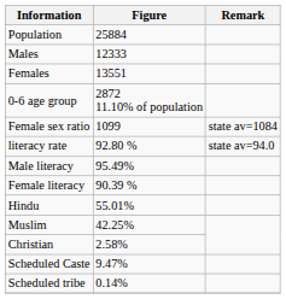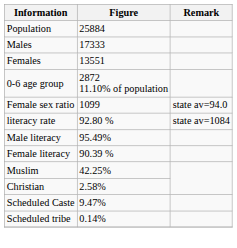 <table class="wikitable">
 <tr>
 <th>Information</th>
 <th>Figure</th>
 <th>Remark</th>
 </tr>
 <tr>
 <td>Population</td>
 <td>25884</td>
 <td></td>
 </tr>
 <tr>
 <td>Males</td>
-<td>12333</td>
+<td>17333</td>
 <td></td>
 </tr>
 <tr>
 <td>Females</td>
 <td>13551</td>
 <td></td>
 </tr>
 <tr>
 <td>0-6 age group</td>
 <td>2872<br>11.10% of  population</td>
 </tr>
 <tr>
 <td>Female sex    ratio</td>
 <td>1099</td>
-<td>state av=1084</td>
+<td>state av=94.0</td>
 </tr>
 <tr>
 <td>literacy rate</td>
 <td>92.80 %</td>
-<td>state av=94.0</td>
+<td>state av=1084</td>
 </tr>
 <tr>
 <td>Male literacy</td>
 <td>95.49%</td>
 <td></td>
 </tr>
 <tr>
 <td>Female literacy</td>
 <td>90.39 %</td>
-<td></td>
-</tr>
-<tr>
-<td>Hindu</td>
-<td>55.01%</td>
 <td></td>
 </tr>
 <tr>
 <td>Muslim</td>
 <td>42.25%</td>
 </tr>
 <tr>
 <td>Christian</td>
 <td>2.58%</td>
 </tr>
 <tr>
 <td>Scheduled Caste</td>
 <td>9.47%</td>
 <td></td>
 </tr>
 <tr>
 <td>Scheduled tribe</td>
 <td>0.14%</td>
 <td></td>
 </tr>
 <tr>
 </tr>
 </table>
